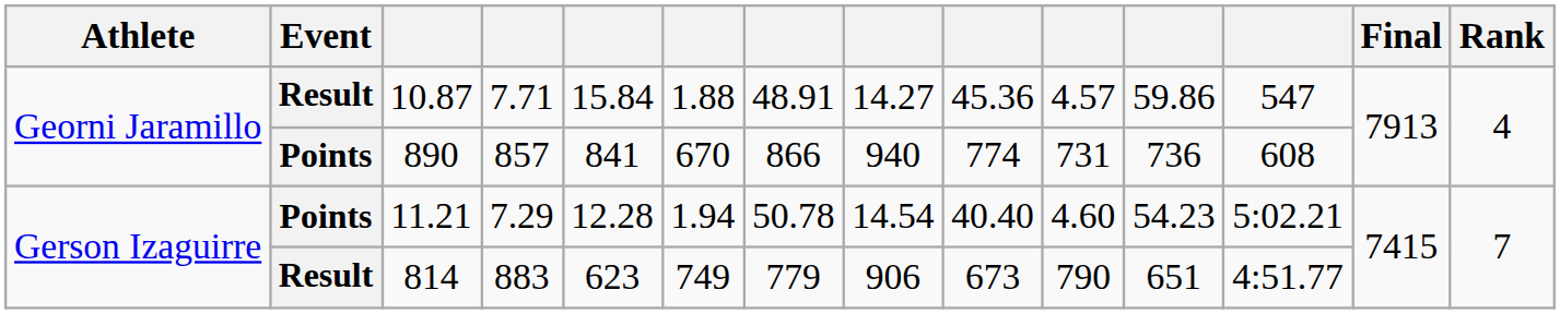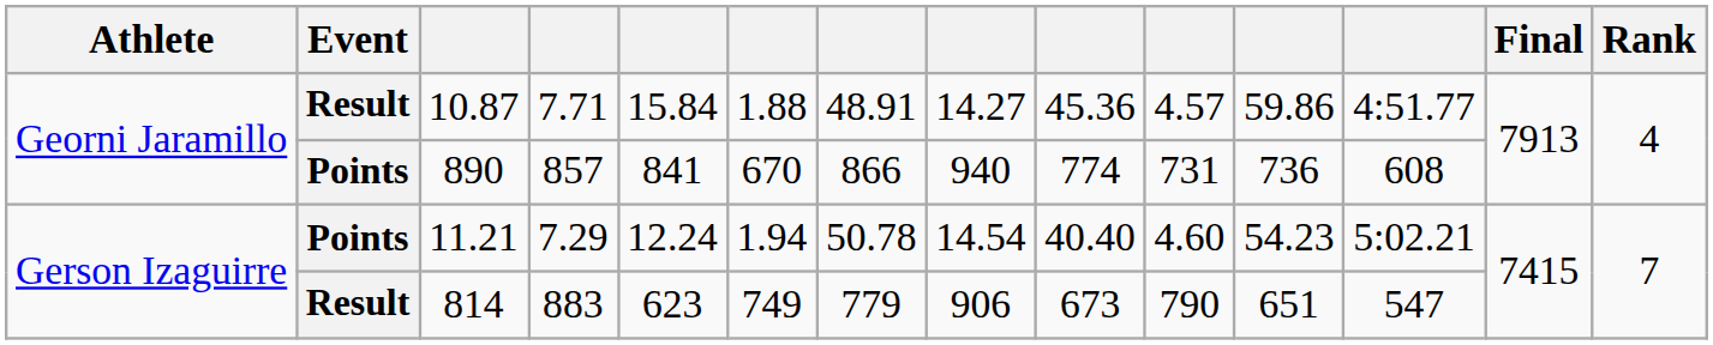 <table class=wikitable style="font-size:90%;">
 <tr>
 <th>Athlete</th>
 <th>Event</th>
 <th></th>
 <th></th>
 <th></th>
 <th></th>
 <th></th>
 <th></th>
 <th></th>
 <th></th>
 <th></th>
 <th></th>
 <th>Final</th>
 <th>Rank</th>
 </tr>
 <tr align=center>
 <td align=left rowspan= 2><a href='#'>Georni Jaramillo</a></td>
 <th style="font-size:95%">Result</th>
 <td>10.87</td>
 <td>7.71</td>
 <td>15.84</td>
 <td>1.88</td>
 <td>48.91</td>
 <td>14.27</td>
 <td>45.36</td>
 <td>4.57</td>
 <td>59.86</td>
-<td>547</td>
+<td>4:51.77</td>
 <td rowspan=2>7913</td>
 <td rowspan=2>4</td>
 </tr>
 <tr align=center>
 <th style="font-size:95%">Points</th>
 <td>890</td>
 <td>857</td>
 <td>841</td>
 <td>670</td>
 <td>866</td>
 <td>940</td>
 <td>774</td>
 <td>731</td>
 <td>736</td>
 <td>608</td>
 </tr>
 <tr align=center>
 <td align=left rowspan= 2><a href='#'>Gerson Izaguirre</a></td>
 <th style="font-size:95%">Points</th>
 <td>11.21</td>
 <td>7.29</td>
-<td>12.28</td>
+<td>12.24</td>
 <td>1.94</td>
 <td>50.78</td>
 <td>14.54</td>
 <td>40.40</td>
 <td>4.60</td>
 <td>54.23</td>
 <td>5:02.21</td>
 <td rowspan=2>7415</td>
 <td rowspan=2>7</td>
 </tr>
 <tr align=center>
 <th style="font-size:95%">Result</th>
 <td>814</td>
 <td>883</td>
 <td>623</td>
 <td>749</td>
 <td>779</td>
 <td>906</td>
 <td>673</td>
 <td>790</td>
 <td>651</td>
-<td>4:51.77</td>
+<td>547</td>
 </tr>
 </table>
